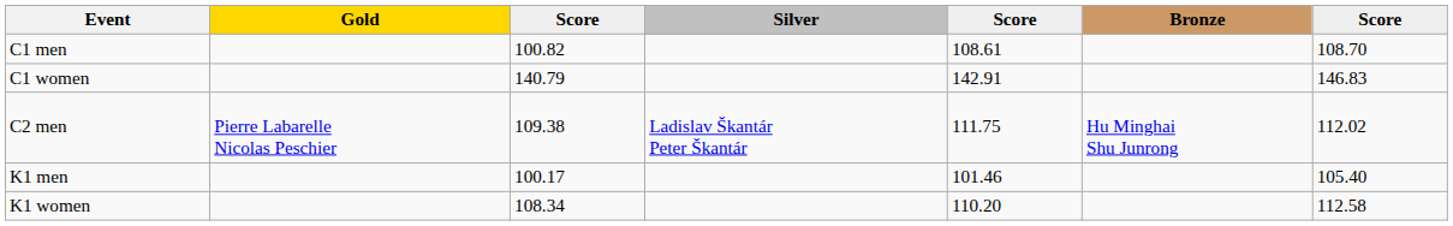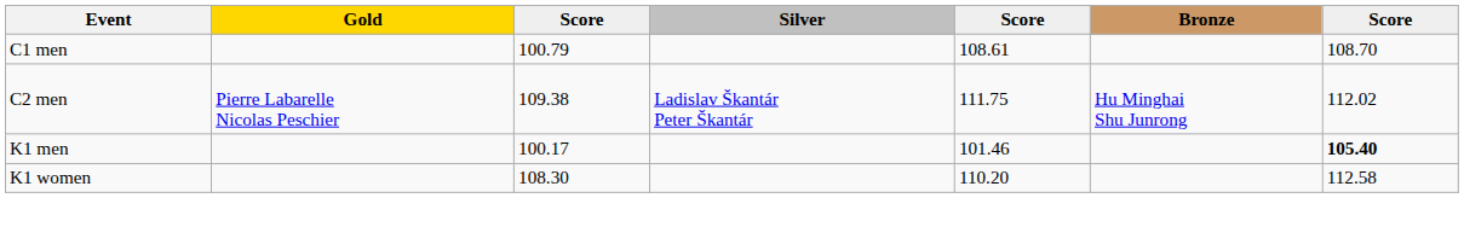 <table class="wikitable" width=100%>
 <tr>
 <th>Event</th>
 <td align=center bgcolor="gold"><strong>Gold</strong></td>
 <td align=center bgcolor="EFEFEF"><strong>Score</strong></td>
 <td align=center bgcolor="silver"><strong>Silver</strong></td>
 <td align=center bgcolor="EFEFEF"><strong>Score</strong></td>
 <td align=center bgcolor="CC9966"><strong>Bronze</strong></td>
 <td align=center bgcolor="EFEFEF"><strong>Score</strong></td>
 </tr>
 <tr>
 <td>C1 men</td>
 <td></td>
-<td>100.82</td>
+<td>100.79</td>
 <td></td>
 <td>108.61</td>
 <td></td>
 <td>108.70</td>
-</tr>
-<tr>
-<td>C1 women</td>
-<td></td>
-<td>140.79</td>
-<td></td>
-<td>142.91</td>
-<td></td>
-<td>146.83</td>
 </tr>
 <tr>
 <td>C2 men</td>
 <td><br><a href='#'>Pierre Labarelle</a><br><a href='#'>Nicolas Peschier</a></td>
 <td>109.38</td>
 <td><br><a href='#'>Ladislav Škantár</a><br><a href='#'>Peter Škantár</a></td>
 <td>111.75</td>
 <td><br><a href='#'>Hu Minghai</a><br><a href='#'>Shu Junrong</a></td>
 <td>112.02</td>
 </tr>
 <tr>
 <td>K1 men</td>
 <td></td>
 <td>100.17</td>
 <td></td>
 <td>101.46</td>
 <td></td>
-<td>105.40</td>
+<td><strong>105.40</strong></td>
 </tr>
 <tr>
 <td>K1 women</td>
 <td></td>
-<td>108.34</td>
+<td>108.30</td>
 <td></td>
 <td>110.20</td>
 <td></td>
 <td>112.58</td>
 </tr>
 </table>
